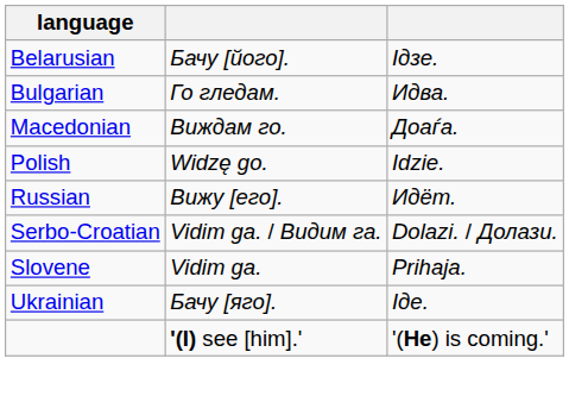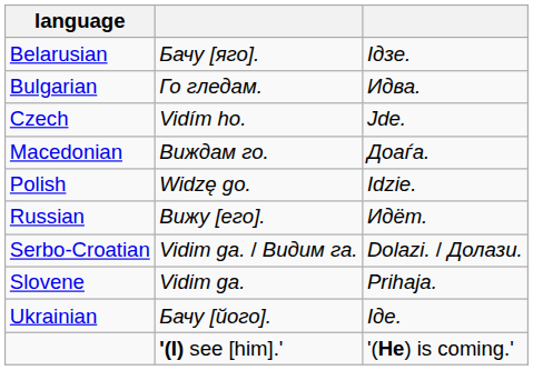 <table class="wikitable">
 <tr>
 <th>language</th>
 <th></th>
 <th></th>
 </tr>
 <tr>
 <td><a href='#'>Belarusian</a></td>
-<td><em>Бачу [його].</em></td>
+<td><em>Бачу [яго].</em></td>
 <td><em>Ідзе.</em></td>
 </tr>
 <tr>
 <td><a href='#'>Bulgarian</a></td>
 <td><em>Го гледам.</em></td>
 <td><em>Идва.</em></td>
+</tr>
+<tr>
+<td><a href='#'>Czech</a></td>
+<td><em>Vidím ho.</em></td>
+<td><em>Jde.</em></td>
 </tr>
 <tr>
 <td><a href='#'>Macedonian</a></td>
 <td><em>Виждам го.</em></td>
 <td><em>Доаѓа.</em></td>
 </tr>
 <tr>
 <td><a href='#'>Polish</a></td>
 <td><em>Widzę go.</em></td>
 <td><em>Idzie.</em></td>
 </tr>
 <tr>
 <td><a href='#'>Russian</a></td>
 <td><em>Вижу [его].</em></td>
 <td><em>Идёт.</em></td>
 </tr>
 <tr>
 <td><a href='#'>Serbo-Croatian</a></td>
 <td><em>Vidim ga.</em> / <em>Видим га.</em></td>
 <td><em>Dolazi.</em> / <em>Долази.</em></td>
 </tr>
 <tr>
 <td><a href='#'>Slovene</a></td>
 <td><em>Vidim ga.</em></td>
 <td><em>Prihaja.</em></td>
 </tr>
 <tr>
 <td><a href='#'>Ukrainian</a></td>
-<td><em>Бачу [яго].</em></td>
+<td><em>Бачу [його].</em></td>
 <td><em>Іде.</em></td>
 </tr>
 <tr>
 <td></td>
 <td><strong>'(I)</strong> see [him].'</td>
 <td>'(<strong>He</strong>) is coming.'</td>
 </tr>
 </table>
